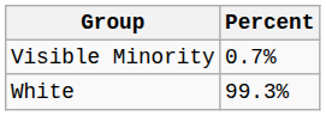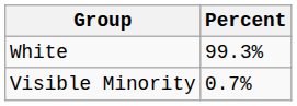 <table class="wikitable">
 <tr>
 <th>Group</th>
 <th>Percent</th>
 </tr>
 <tr>
+<td>White</td>
+<td>99.3%</td>
+</tr>
+<tr>
 <td>Visible Minority</td>
 <td>0.7%</td>
 </tr>
-<tr>
-<td>White</td>
-<td>99.3%</td>
-</tr>
 </table>
